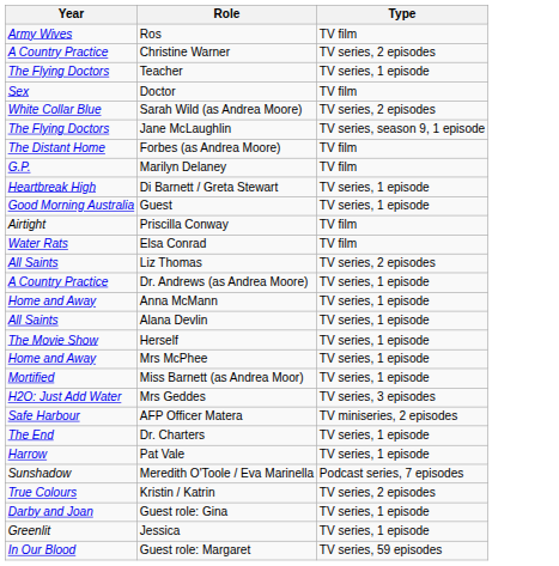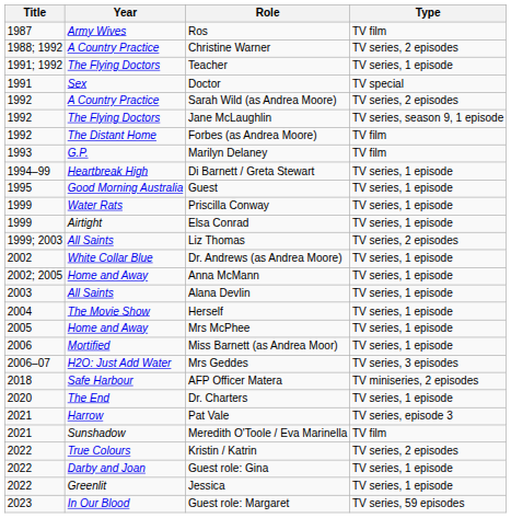 <table class="wikitable">
 <tr>
+<th>Title</th>
 <th>Year</th>
 <th>Role</th>
 <th>Type</th>
 </tr>
 <tr>
+<td>1987</td>
 <td><em><a href='#'>Army Wives</a></em></td>
 <td>Ros</td>
 <td>TV film</td>
 </tr>
 <tr>
+<td>1988; 1992</td>
 <td><em><a href='#'>A Country Practice</a></em></td>
 <td>Christine Warner</td>
 <td>TV series, 2 episodes</td>
 </tr>
 <tr>
+<td>1991; 1992</td>
 <td><em><a href='#'>The Flying Doctors</a></em></td>
 <td>Teacher</td>
 <td>TV series, 1 episode</td>
 </tr>
 <tr>
+<td>1991</td>
 <td><em><a href='#'>Sex</a></em></td>
 <td>Doctor</td>
-<td>TV film</td>
+<td>TV special</td>
 </tr>
 <tr>
-<td><em><a href='#'>White Collar Blue</a></em></td>
+<td>1992</td>
+<td><em><a href='#'>A Country Practice</a></em></td>
 <td>Sarah Wild (as Andrea Moore)</td>
 <td>TV series, 2 episodes</td>
 </tr>
 <tr>
+<td>1992</td>
 <td><em><a href='#'>The Flying Doctors</a></em></td>
 <td>Jane McLaughlin</td>
 <td>TV series, season 9, 1 episode</td>
 </tr>
 <tr>
+<td>1992</td>
 <td><em><a href='#'>The Distant Home</a></em></td>
 <td>Forbes (as Andrea Moore)</td>
 <td>TV film</td>
 </tr>
 <tr>
+<td>1993</td>
 <td><em><a href='#'>G.P.</a></em></td>
 <td>Marilyn Delaney</td>
 <td>TV film</td>
 </tr>
 <tr>
+<td>1994–99</td>
 <td><em><a href='#'>Heartbreak High</a></em></td>
 <td>Di Barnett / Greta Stewart</td>
 <td>TV series, 1 episode</td>
 </tr>
 <tr>
+<td>1995</td>
 <td><em><a href='#'>Good Morning Australia</a></em></td>
 <td>Guest</td>
 <td>TV series, 1 episode</td>
 </tr>
 <tr>
-<td><em>Airtight</em></td>
+<td>1999</td>
+<td><em><a href='#'>Water Rats</a></em></td>
 <td>Priscilla Conway</td>
-<td>TV film</td>
+<td>TV series, 1 episode</td>
 </tr>
 <tr>
-<td><em><a href='#'>Water Rats</a></em></td>
+<td>1999</td>
+<td><em>Airtight</em></td>
 <td>Elsa Conrad</td>
-<td>TV film</td>
+<td>TV series, 1 episode</td>
 </tr>
 <tr>
+<td>1999; 2003</td>
 <td><em><a href='#'>All Saints</a></em></td>
 <td>Liz Thomas</td>
 <td>TV series, 2 episodes</td>
 </tr>
 <tr>
-<td><em><a href='#'>A Country Practice</a></em></td>
+<td>2002</td>
+<td><em><a href='#'>White Collar Blue</a></em></td>
 <td>Dr. Andrews (as Andrea Moore)</td>
 <td>TV series, 1 episode</td>
 </tr>
 <tr>
+<td>2002; 2005</td>
 <td><em><a href='#'>Home and Away</a></em></td>
 <td>Anna McMann</td>
 <td>TV series, 1 episode</td>
 </tr>
 <tr>
+<td>2003</td>
 <td><em><a href='#'>All Saints</a></em></td>
 <td>Alana Devlin</td>
 <td>TV series, 1 episode</td>
 </tr>
 <tr>
+<td>2004</td>
 <td><em><a href='#'>The Movie Show</a></em></td>
 <td>Herself</td>
 <td>TV series, 1 episode</td>
 </tr>
 <tr>
+<td>2005</td>
 <td><em><a href='#'>Home and Away</a></em></td>
 <td>Mrs McPhee</td>
 <td>TV series, 1 episode</td>
 </tr>
 <tr>
+<td>2006</td>
 <td><em><a href='#'>Mortified</a></em></td>
 <td>Miss Barnett (as Andrea Moor)</td>
 <td>TV series, 1 episode</td>
 </tr>
 <tr>
+<td>2006–07</td>
 <td><em><a href='#'>H2O: Just Add Water</a></em></td>
 <td>Mrs Geddes</td>
 <td>TV series, 3 episodes</td>
 </tr>
 <tr>
+<td>2018</td>
 <td><em><a href='#'>Safe Harbour</a></em></td>
 <td>AFP Officer Matera</td>
 <td>TV miniseries, 2 episodes</td>
 </tr>
 <tr>
+<td>2020</td>
 <td><em><a href='#'>The End</a></em></td>
 <td>Dr. Charters</td>
 <td>TV series, 1 episode</td>
 </tr>
 <tr>
+<td>2021</td>
 <td><em><a href='#'>Harrow</a></em></td>
 <td>Pat Vale</td>
-<td>TV series, 1 episode</td>
+<td>TV series, episode 3</td>
 </tr>
 <tr>
+<td>2021</td>
 <td><em>Sunshadow</em></td>
 <td>Meredith O'Toole / Eva Marinella</td>
-<td>Podcast series, 7 episodes</td>
+<td>TV film</td>
 </tr>
 <tr>
+<td>2022</td>
 <td><em><a href='#'>True Colours</a></em></td>
 <td>Kristin / Katrin</td>
 <td>TV series, 2 episodes</td>
 </tr>
 <tr>
+<td>2022</td>
 <td><em><a href='#'>Darby and Joan</a></em></td>
 <td>Guest role: Gina</td>
 <td>TV series, 1 episode</td>
 </tr>
 <tr>
+<td>2022</td>
 <td><em>Greenlit</em></td>
 <td>Jessica</td>
 <td>TV series, 1 episode</td>
 </tr>
 <tr>
+<td>2023</td>
 <td><em><a href='#'>In Our Blood</a></em></td>
 <td>Guest role: Margaret</td>
 <td>TV series, 59 episodes</td>
 </tr>
 </table>
